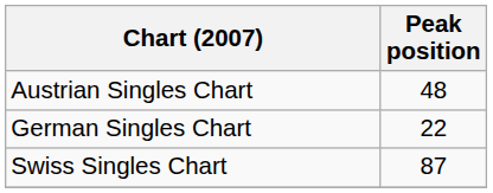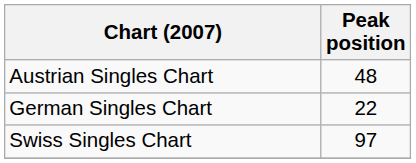 <table class="wikitable">
 <tr>
 <th width="240">Chart (2007)</th>
 <th>Peak<br>position </th>
 </tr>
 <tr>
 <td align="left">Austrian Singles Chart</td>
 <td align="center">48</td>
 </tr>
 <tr>
 <td align="left">German Singles Chart</td>
 <td align="center">22</td>
 </tr>
 <tr>
 <td align="left">Swiss Singles Chart</td>
-<td align="center">87</td>
+<td align="center">97</td>
 </tr>
 <tr>
 </tr>
 </table>
